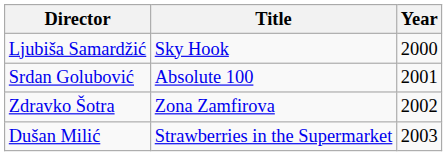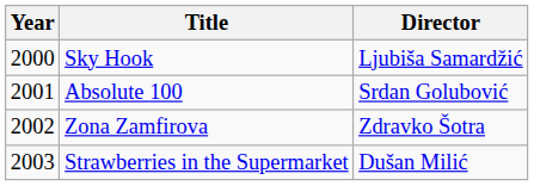 <table class="wikitable">
 <tr>
+<th>Year</th>
+<th>Title</th>
 <th>Director</th>
-<th>Title</th>
-<th>Year</th>
 </tr>
 <tr>
+<td>2000</td>
+<td><a href='#'>Sky Hook</a></td>
 <td><a href='#'>Ljubiša Samardžić</a></td>
-<td><a href='#'>Sky Hook</a></td>
-<td>2000</td>
 </tr>
 <tr>
+<td>2001</td>
+<td><a href='#'>Absolute 100</a></td>
 <td><a href='#'>Srdan Golubović</a></td>
-<td><a href='#'>Absolute 100</a></td>
-<td>2001</td>
 </tr>
 <tr>
+<td>2002</td>
+<td><a href='#'>Zona Zamfirova</a></td>
 <td><a href='#'>Zdravko Šotra</a></td>
-<td><a href='#'>Zona Zamfirova</a></td>
-<td>2002</td>
 </tr>
 <tr>
+<td>2003</td>
+<td><a href='#'>Strawberries in the Supermarket</a></td>
 <td><a href='#'>Dušan Milić</a></td>
-<td><a href='#'>Strawberries in the Supermarket</a></td>
-<td>2003</td>
 </tr>
 </table>
